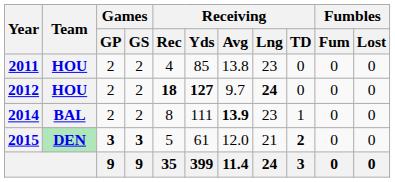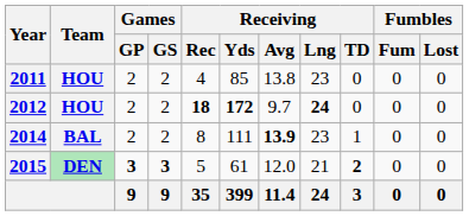 <table class="wikitable" style="text-align:center;">
 <tr>
 <th rowspan="2">Year</th>
 <th rowspan="2">Team</th>
 <th colspan="2">Games</th>
 <th colspan="5">Receiving</th>
 <th colspan="2">Fumbles</th>
 </tr>
 <tr>
 <th>GP</th>
 <th>GS</th>
 <th>Rec</th>
 <th>Yds</th>
 <th>Avg</th>
 <th>Lng</th>
 <th>TD</th>
 <th>Fum</th>
 <th>Lost</th>
 </tr>
 <tr>
 <th><a href='#'>2011</a></th>
 <th><a href='#'>HOU</a></th>
 <td>2</td>
 <td>2</td>
 <td>4</td>
 <td>85</td>
 <td>13.8</td>
 <td>23</td>
 <td>0</td>
 <td>0</td>
 <td>0</td>
 </tr>
 <tr>
 <th><a href='#'>2012</a></th>
 <th><a href='#'>HOU</a></th>
 <td>2</td>
 <td>2</td>
 <td><strong>18</strong></td>
-<td><strong>127</strong></td>
+<td><strong>172</strong></td>
 <td>9.7</td>
 <td><strong>24</strong></td>
 <td>0</td>
 <td>0</td>
 <td>0</td>
 </tr>
 <tr>
 <th><a href='#'>2014</a></th>
 <th><a href='#'>BAL</a></th>
 <td>2</td>
 <td>2</td>
 <td>8</td>
 <td>111</td>
 <td><strong>13.9</strong></td>
 <td>23</td>
 <td>1</td>
 <td>0</td>
 <td>0</td>
 </tr>
 <tr>
 <th><a href='#'>2015</a></th>
 <th style="background:#afe6ba; width:3em;"><a href='#'>DEN</a></th>
 <td><strong>3</strong></td>
 <td><strong>3</strong></td>
 <td>5</td>
 <td>61</td>
 <td>12.0</td>
 <td>21</td>
 <td><strong>2</strong></td>
 <td>0</td>
 <td>0</td>
 </tr>
 <tr>
 <th colspan="2"></th>
 <th>9</th>
 <th>9</th>
 <th>35</th>
 <th>399</th>
 <th>11.4</th>
 <th>24</th>
 <th>3</th>
 <th>0</th>
 <th>0</th>
 </tr>
 </table>
